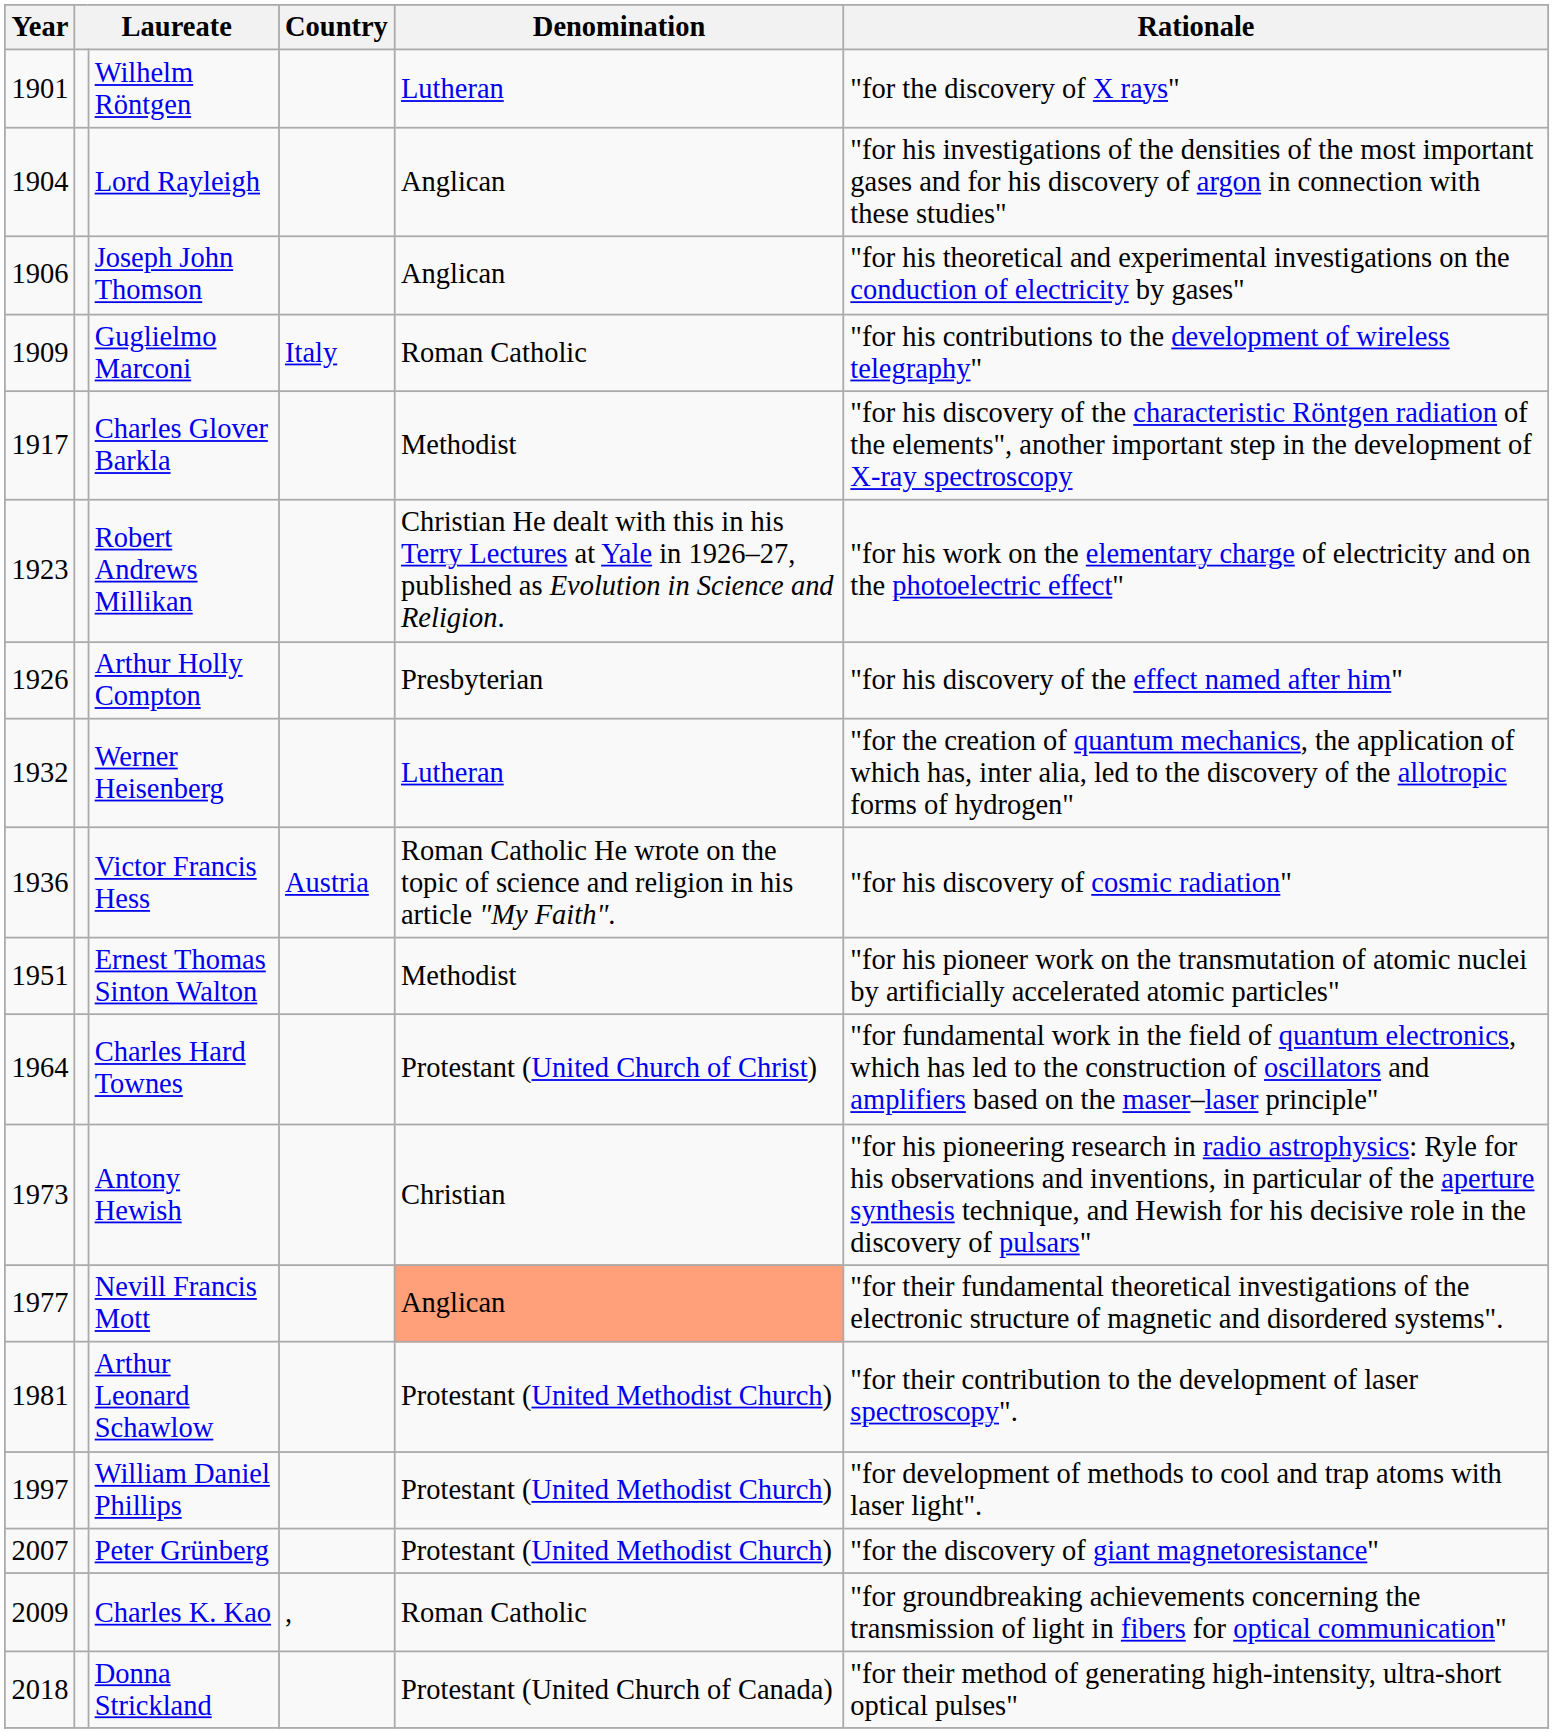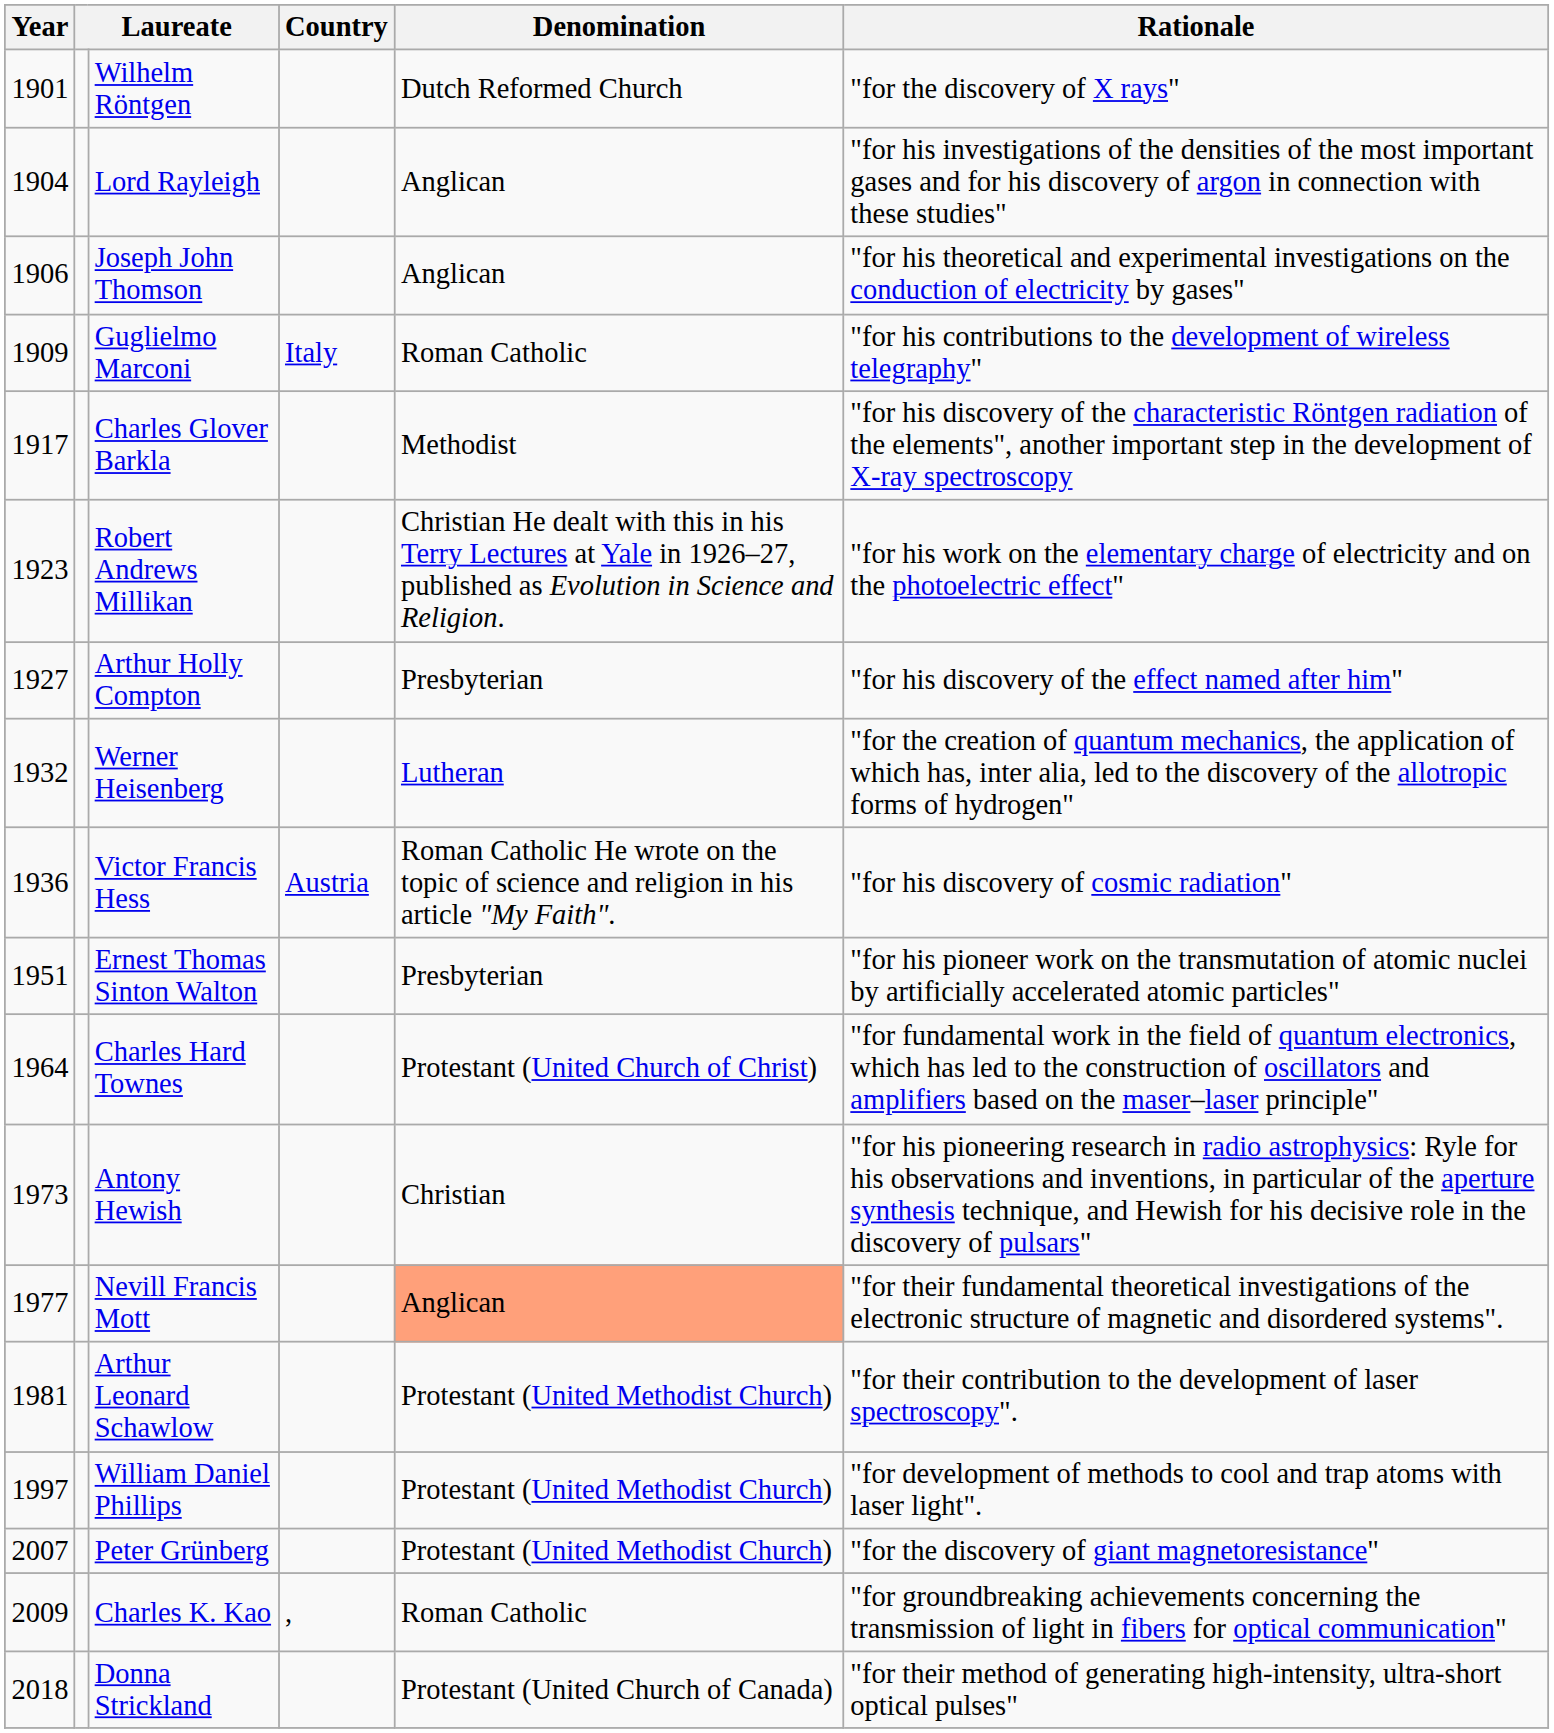 <table align="center" class="wikitable">
 <tr>
 <th>Year</th>
 <th colspan=2>Laureate</th>
 <th>Country</th>
 <th>Denomination</th>
 <th>Rationale</th>
 </tr>
 <tr>
 <td>1901</td>
 <td></td>
 <td><a href='#'>Wilhelm Röntgen</a></td>
 <td></td>
-<td><a href='#'>Lutheran</a></td>
+<td>Dutch Reformed Church</td>
 <td>"for the discovery of <a href='#'>X rays</a>"</td>
 </tr>
 <tr>
 <td>1904</td>
 <td></td>
 <td><a href='#'>Lord Rayleigh</a></td>
 <td></td>
 <td>Anglican</td>
 <td>"for his investigations of the densities of the most important gases and for his discovery of <a href='#'>argon</a> in connection with these studies"</td>
 </tr>
 <tr>
 <td>1906</td>
 <td></td>
 <td><a href='#'>Joseph John Thomson</a></td>
 <td></td>
 <td>Anglican</td>
 <td>"for his theoretical and experimental investigations on the <a href='#'>conduction of electricity</a> by gases"</td>
 </tr>
 <tr>
 <td>1909</td>
 <td></td>
 <td><a href='#'>Guglielmo Marconi</a></td>
 <td> <a href='#'>Italy</a></td>
 <td>Roman Catholic</td>
 <td>"for his contributions to the <a href='#'>development of wireless telegraphy</a>"</td>
 </tr>
 <tr>
 <td>1917</td>
 <td></td>
 <td><a href='#'>Charles Glover Barkla</a></td>
 <td></td>
 <td>Methodist</td>
 <td>"for his discovery of the <a href='#'>characteristic Röntgen radiation</a> of the elements", another important step in the development of <a href='#'>X-ray spectroscopy</a></td>
 </tr>
 <tr>
 <td>1923</td>
 <td></td>
 <td><a href='#'>Robert Andrews Millikan</a></td>
 <td></td>
 <td>Christian He dealt with this in his <a href='#'>Terry Lectures</a> at <a href='#'>Yale</a> in 1926–27, published as <em>Evolution in Science and Religion</em>.</td>
 <td>"for his work on the <a href='#'>elementary charge</a> of electricity and on the <a href='#'>photoelectric effect</a>"</td>
 </tr>
 <tr>
-<td>1926</td>
+<td>1927</td>
 <td></td>
 <td><a href='#'>Arthur Holly Compton</a></td>
 <td></td>
 <td>Presbyterian</td>
 <td>"for his discovery of the <a href='#'>effect named after him</a>"</td>
 </tr>
 <tr>
 <td>1932</td>
 <td></td>
 <td><a href='#'>Werner Heisenberg</a></td>
 <td></td>
 <td><a href='#'>Lutheran</a></td>
 <td>"for the creation of <a href='#'>quantum mechanics</a>, the application of which has, inter alia, led to the discovery of the <a href='#'>allotropic</a> forms of hydrogen"</td>
 </tr>
 <tr>
 <td>1936</td>
 <td></td>
 <td><a href='#'>Victor Francis Hess</a></td>
 <td><a href='#'>Austria</a></td>
 <td>Roman Catholic He wrote on the topic of science and religion in his article <em>"My Faith"</em>.</td>
 <td>"for his discovery of <a href='#'>cosmic radiation</a>"</td>
 </tr>
 <tr>
 <td>1951</td>
 <td></td>
 <td><a href='#'>Ernest Thomas Sinton Walton</a></td>
 <td></td>
-<td>Methodist</td>
+<td>Presbyterian</td>
 <td>"for his pioneer work on the transmutation of atomic nuclei by artificially accelerated atomic particles"</td>
 </tr>
 <tr>
 <td>1964</td>
 <td></td>
 <td><a href='#'>Charles Hard Townes</a></td>
 <td></td>
 <td>Protestant (<a href='#'>United Church of Christ</a>)</td>
 <td>"for fundamental work in the field of <a href='#'>quantum electronics</a>, which has led to the construction of <a href='#'>oscillators</a> and <a href='#'>amplifiers</a> based on the <a href='#'>maser</a>–<a href='#'>laser</a> principle"</td>
 </tr>
 <tr>
 <td>1973</td>
 <td></td>
 <td><a href='#'>Antony Hewish</a></td>
 <td></td>
 <td>Christian</td>
 <td>"for his pioneering research in <a href='#'>radio astrophysics</a>: Ryle for his observations and inventions, in particular of the <a href='#'>aperture synthesis</a> technique, and Hewish for his decisive role in the discovery of <a href='#'>pulsars</a>"</td>
 </tr>
 <tr>
 <td>1977</td>
 <td></td>
 <td><a href='#'>Nevill Francis Mott</a></td>
 <td></td>
 <td style="background: lightsalmon;">Anglican</td>
 <td>"for their fundamental theoretical investigations of the electronic structure of magnetic and disordered systems".</td>
 </tr>
 <tr>
 <td>1981</td>
 <td></td>
 <td><a href='#'>Arthur Leonard Schawlow</a></td>
 <td></td>
 <td>Protestant (<a href='#'>United Methodist Church</a>)</td>
 <td>"for their contribution to the development of laser <a href='#'>spectroscopy</a>".</td>
 </tr>
 <tr>
 <td>1997</td>
 <td></td>
 <td><a href='#'>William Daniel Phillips</a></td>
 <td></td>
 <td>Protestant (<a href='#'>United Methodist Church</a>)</td>
 <td>"for development of methods to cool and trap atoms with laser light".</td>
 </tr>
 <tr>
 <td>2007</td>
 <td></td>
 <td><a href='#'>Peter Grünberg</a></td>
 <td></td>
 <td>Protestant (<a href='#'>United Methodist Church</a>)</td>
 <td>"for the discovery of <a href='#'>giant magnetoresistance</a>"</td>
 </tr>
 <tr>
 <td>2009</td>
 <td></td>
 <td><a href='#'>Charles K. Kao</a></td>
 <td>, </td>
 <td>Roman Catholic</td>
 <td>"for groundbreaking achievements concerning the transmission of light in <a href='#'>fibers</a> for <a href='#'>optical communication</a>"</td>
 </tr>
 <tr>
 <td>2018</td>
 <td></td>
 <td><a href='#'>Donna Strickland</a></td>
 <td></td>
 <td>Protestant (United Church of Canada)</td>
 <td>"for their method of generating high-intensity, ultra-short optical pulses"</td>
 </tr>
 </table>
